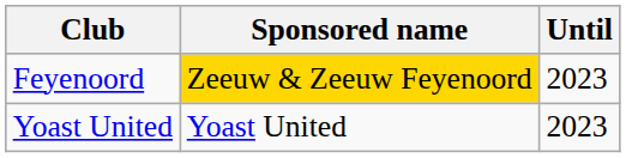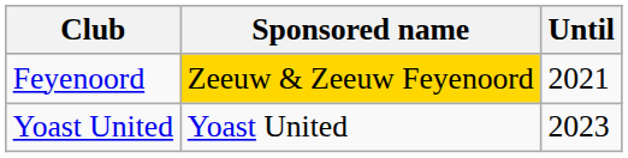 <table class="wikitable">
 <tr>
 <th>Club</th>
 <th>Sponsored name</th>
 <th>Until</th>
 </tr>
 <tr>
 <td><a href='#'>Feyenoord</a></td>
 <td style="background: gold;">Zeeuw & Zeeuw Feyenoord</td>
-<td>2023</td>
+<td>2021</td>
 </tr>
 <tr>
 <td><a href='#'>Yoast United</a></td>
 <td><a href='#'>Yoast</a> United</td>
 <td>2023</td>
 </tr>
 </table>
